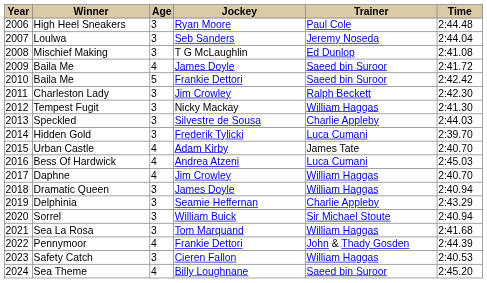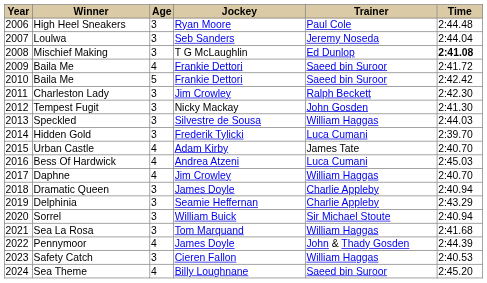 <table class = "sortable" | border="1" style="border-collapse: collapse; font-size:90%">
 <tr bgcolor="#DACAA5" align="center">
 <th style="width:36px"><strong>Year</strong></th>
 <th style="width:160px"><strong>Winner</strong></th>
 <th style="width:30px"><strong>Age</strong></th>
 <th style="width:180px"><strong>Jockey</strong></th>
 <th style="width:180px"><strong>Trainer</strong></th>
 <th style="width:60px"><strong>Time</strong></th>
 </tr>
 <tr>
 <td>2006</td>
 <td>High Heel Sneakers</td>
 <td>3</td>
 <td><a href='#'>Ryan Moore</a></td>
 <td><a href='#'>Paul Cole</a></td>
 <td>2:44.48</td>
 </tr>
 <tr>
 <td>2007</td>
 <td>Loulwa</td>
 <td>3</td>
 <td><a href='#'>Seb Sanders</a></td>
 <td><a href='#'>Jeremy Noseda</a></td>
 <td>2:44.04</td>
 </tr>
 <tr>
 <td>2008</td>
 <td>Mischief Making</td>
 <td>3</td>
 <td>T G McLaughlin</td>
 <td><a href='#'>Ed Dunlop</a></td>
-<td>2:41.08</td>
+<td><strong>2:41.08</strong></td>
 </tr>
 <tr>
 <td>2009</td>
 <td>Baila Me</td>
 <td>4</td>
-<td><a href='#'>James Doyle</a></td>
+<td><a href='#'>Frankie Dettori</a></td>
 <td><a href='#'>Saeed bin Suroor</a></td>
 <td>2:41.72</td>
 </tr>
 <tr>
 <td>2010</td>
 <td>Baila Me</td>
 <td>5</td>
 <td><a href='#'>Frankie Dettori</a></td>
 <td><a href='#'>Saeed bin Suroor</a></td>
 <td>2:42.42</td>
 </tr>
 <tr>
 <td>2011</td>
 <td>Charleston Lady</td>
 <td>3</td>
 <td><a href='#'>Jim Crowley</a></td>
 <td><a href='#'>Ralph Beckett</a></td>
 <td>2:42.30</td>
 </tr>
 <tr>
 <td>2012</td>
 <td>Tempest Fugit</td>
 <td>3</td>
 <td>Nicky Mackay</td>
-<td><a href='#'>William Haggas</a></td>
+<td><a href='#'>John Gosden</a></td>
 <td>2:41.30</td>
 </tr>
 <tr>
 <td>2013</td>
 <td>Speckled</td>
 <td>3</td>
 <td><a href='#'>Silvestre de Sousa</a></td>
-<td><a href='#'>Charlie Appleby</a></td>
+<td><a href='#'>William Haggas</a></td>
 <td>2:44.03</td>
 </tr>
 <tr>
 <td>2014</td>
 <td>Hidden Gold</td>
 <td>3</td>
 <td><a href='#'>Frederik Tylicki</a></td>
 <td><a href='#'>Luca Cumani</a></td>
 <td>2:39.70</td>
 </tr>
 <tr>
 <td>2015</td>
 <td>Urban Castle</td>
 <td>4</td>
 <td><a href='#'>Adam Kirby</a></td>
 <td>James Tate</td>
 <td>2:40.70</td>
 </tr>
 <tr>
 <td>2016</td>
 <td>Bess Of Hardwick</td>
 <td>4</td>
 <td><a href='#'>Andrea Atzeni</a></td>
 <td><a href='#'>Luca Cumani</a></td>
 <td>2:45.03</td>
 </tr>
 <tr>
 <td>2017</td>
 <td>Daphne</td>
 <td>4</td>
 <td><a href='#'>Jim Crowley</a></td>
 <td><a href='#'>William Haggas</a></td>
 <td>2:40.70</td>
 </tr>
 <tr>
 <td>2018</td>
 <td>Dramatic Queen</td>
 <td>3</td>
 <td><a href='#'>James Doyle</a></td>
-<td><a href='#'>William Haggas</a></td>
+<td><a href='#'>Charlie Appleby</a></td>
 <td>2:40.94</td>
 </tr>
 <tr>
 <td>2019</td>
 <td>Delphinia</td>
 <td>3</td>
 <td><a href='#'>Seamie Heffernan</a></td>
 <td><a href='#'>Charlie Appleby</a></td>
 <td>2:43.29</td>
 </tr>
 <tr>
 <td>2020</td>
 <td>Sorrel</td>
 <td>3</td>
 <td><a href='#'>William Buick</a></td>
 <td><a href='#'>Sir Michael Stoute</a></td>
 <td>2:40.94</td>
 </tr>
 <tr>
 <td>2021</td>
 <td>Sea La Rosa</td>
 <td>3</td>
 <td><a href='#'>Tom Marquand</a></td>
 <td><a href='#'>William Haggas</a></td>
 <td>2:41.68</td>
 </tr>
 <tr>
 <td>2022</td>
 <td>Pennymoor</td>
 <td>4</td>
-<td><a href='#'>Frankie Dettori</a></td>
+<td><a href='#'>James Doyle</a></td>
 <td><a href='#'>John</a> & <a href='#'>Thady Gosden</a></td>
 <td>2:44.39</td>
 </tr>
 <tr>
 <td>2023</td>
 <td>Safety Catch</td>
 <td>3</td>
 <td><a href='#'>Cieren Fallon</a></td>
 <td><a href='#'>William Haggas</a></td>
 <td>2:40.53</td>
 </tr>
 <tr>
 <td>2024</td>
 <td>Sea Theme</td>
 <td>4</td>
 <td><a href='#'>Billy Loughnane</a></td>
 <td><a href='#'>Saeed bin Suroor</a></td>
 <td>2:45.20</td>
 </tr>
 </table>
